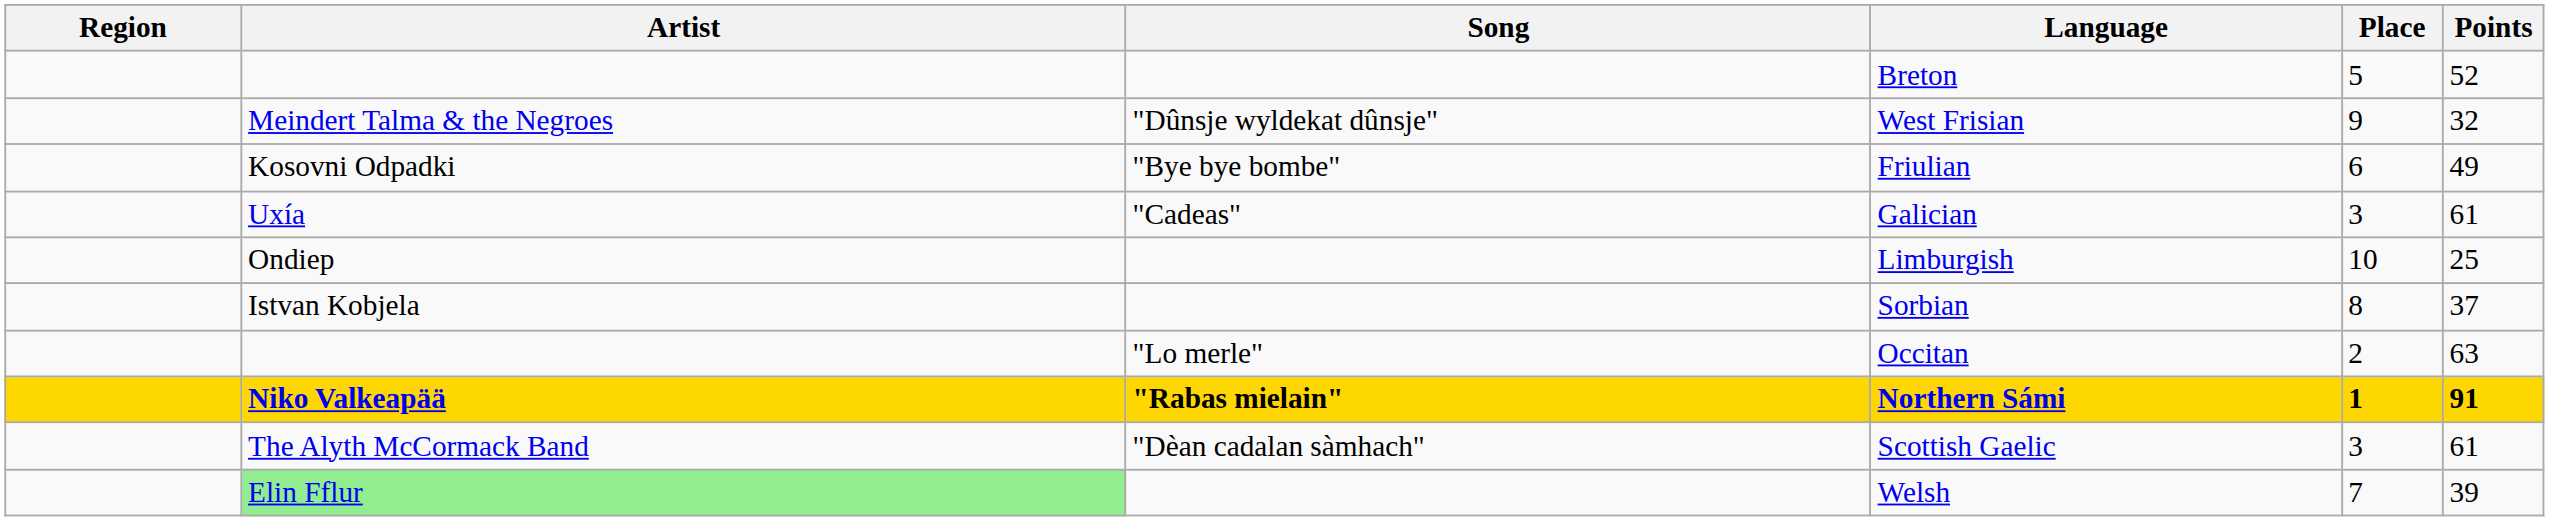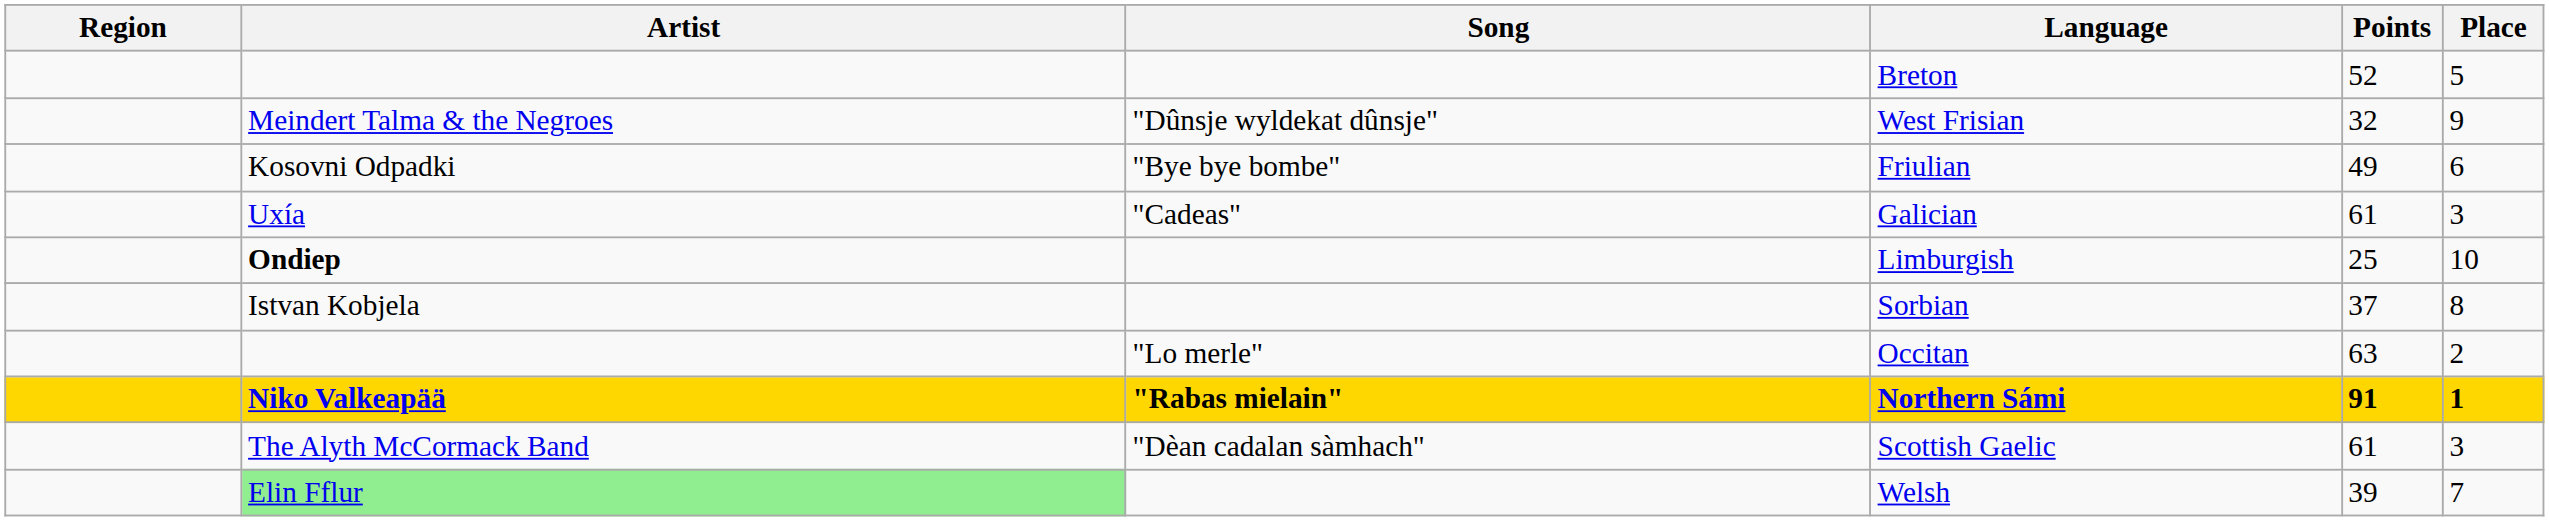 <table class="sortable wikitable plainrowheaders" style="margin: 1em auto 1em auto; text-align:left; width:70%">
 <tr>
 <th scope"col">Region</th>
 <th scope"col">Artist</th>
 <th scope"col">Song</th>
 <th scope"col">Language</th>
+<th scope"col" style="width:3em;">Points</th>
 <th scope"col" style="width:3em;">Place</th>
-<th scope"col" style="width:3em;">Points</th>
 </tr>
 <tr>
 <td></td>
 <td></td>
 <td></td>
 <td><a href='#'>Breton</a></td>
+<td>52</td>
 <td>5</td>
-<td>52</td>
 </tr>
 <tr>
 <td></td>
 <td><a href='#'>Meindert Talma & the Negroes</a></td>
 <td>"Dûnsje wyldekat dûnsje"</td>
 <td><a href='#'>West Frisian</a></td>
+<td>32</td>
 <td>9</td>
-<td>32</td>
 </tr>
 <tr>
 <td></td>
 <td>Kosovni Odpadki</td>
 <td>"Bye bye bombe"</td>
 <td><a href='#'>Friulian</a></td>
+<td>49</td>
 <td>6</td>
-<td>49</td>
 </tr>
 <tr>
 <td></td>
 <td><a href='#'>Uxía</a></td>
 <td>"Cadeas"</td>
 <td><a href='#'>Galician</a></td>
+<td>61</td>
 <td>3</td>
-<td>61</td>
 </tr>
 <tr>
 <td></td>
-<td>Ondiep</td>
+<td><strong>Ondiep</strong></td>
 <td></td>
 <td><a href='#'>Limburgish</a></td>
+<td>25</td>
 <td>10</td>
-<td>25</td>
 </tr>
 <tr>
 <td></td>
 <td>Istvan Kobjela</td>
 <td></td>
 <td><a href='#'>Sorbian</a></td>
+<td>37</td>
 <td>8</td>
-<td>37</td>
 </tr>
 <tr>
 <td></td>
 <td></td>
 <td>"Lo merle"</td>
 <td><a href='#'>Occitan</a></td>
+<td>63</td>
 <td>2</td>
-<td>63</td>
 </tr>
 <tr style="font-weight: bold; background:gold;">
 <td></td>
 <td><a href='#'>Niko Valkeapää</a></td>
 <td>"Rabas mielain"</td>
 <td><a href='#'>Northern Sámi</a></td>
+<td>91</td>
 <td>1 </td>
-<td>91</td>
 </tr>
 <tr>
 <td></td>
 <td><a href='#'>The Alyth McCormack Band</a></td>
 <td>"Dèan cadalan sàmhach"</td>
 <td><a href='#'>Scottish Gaelic</a></td>
+<td>61</td>
 <td>3</td>
-<td>61</td>
 </tr>
 <tr>
 <td></td>
 <td style="background: lightgreen;"><a href='#'>Elin Fflur</a></td>
 <td></td>
 <td><a href='#'>Welsh</a></td>
+<td>39</td>
 <td>7</td>
-<td>39</td>
 </tr>
 </table>
